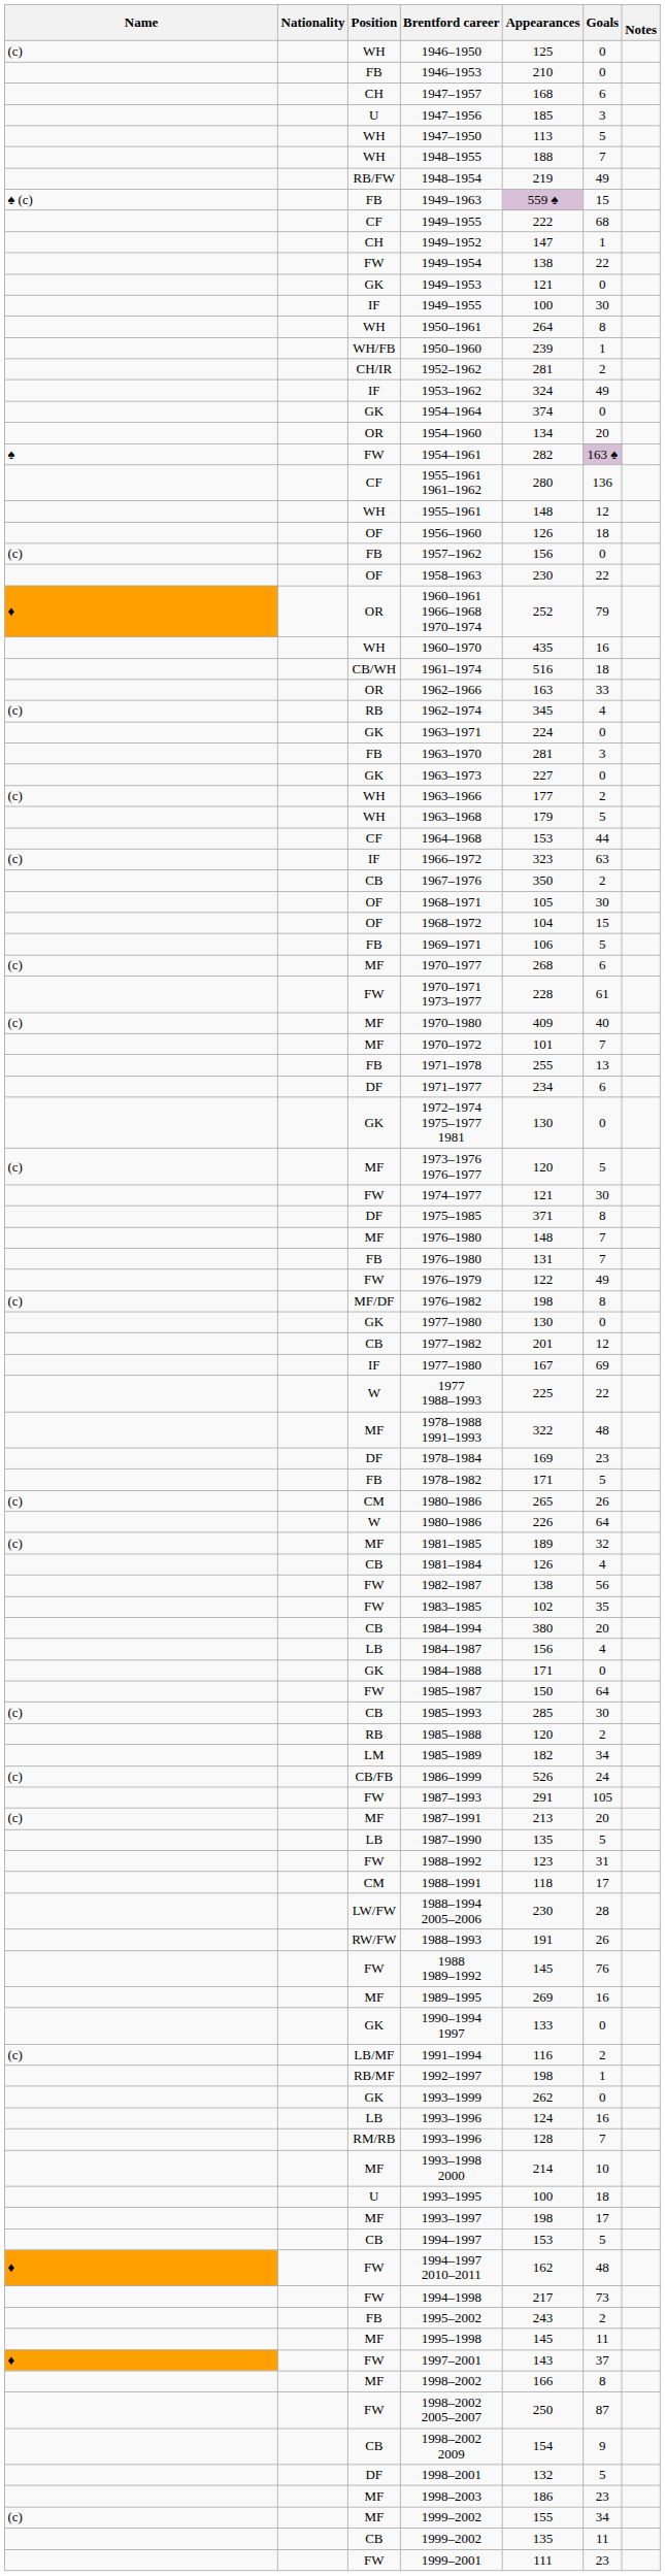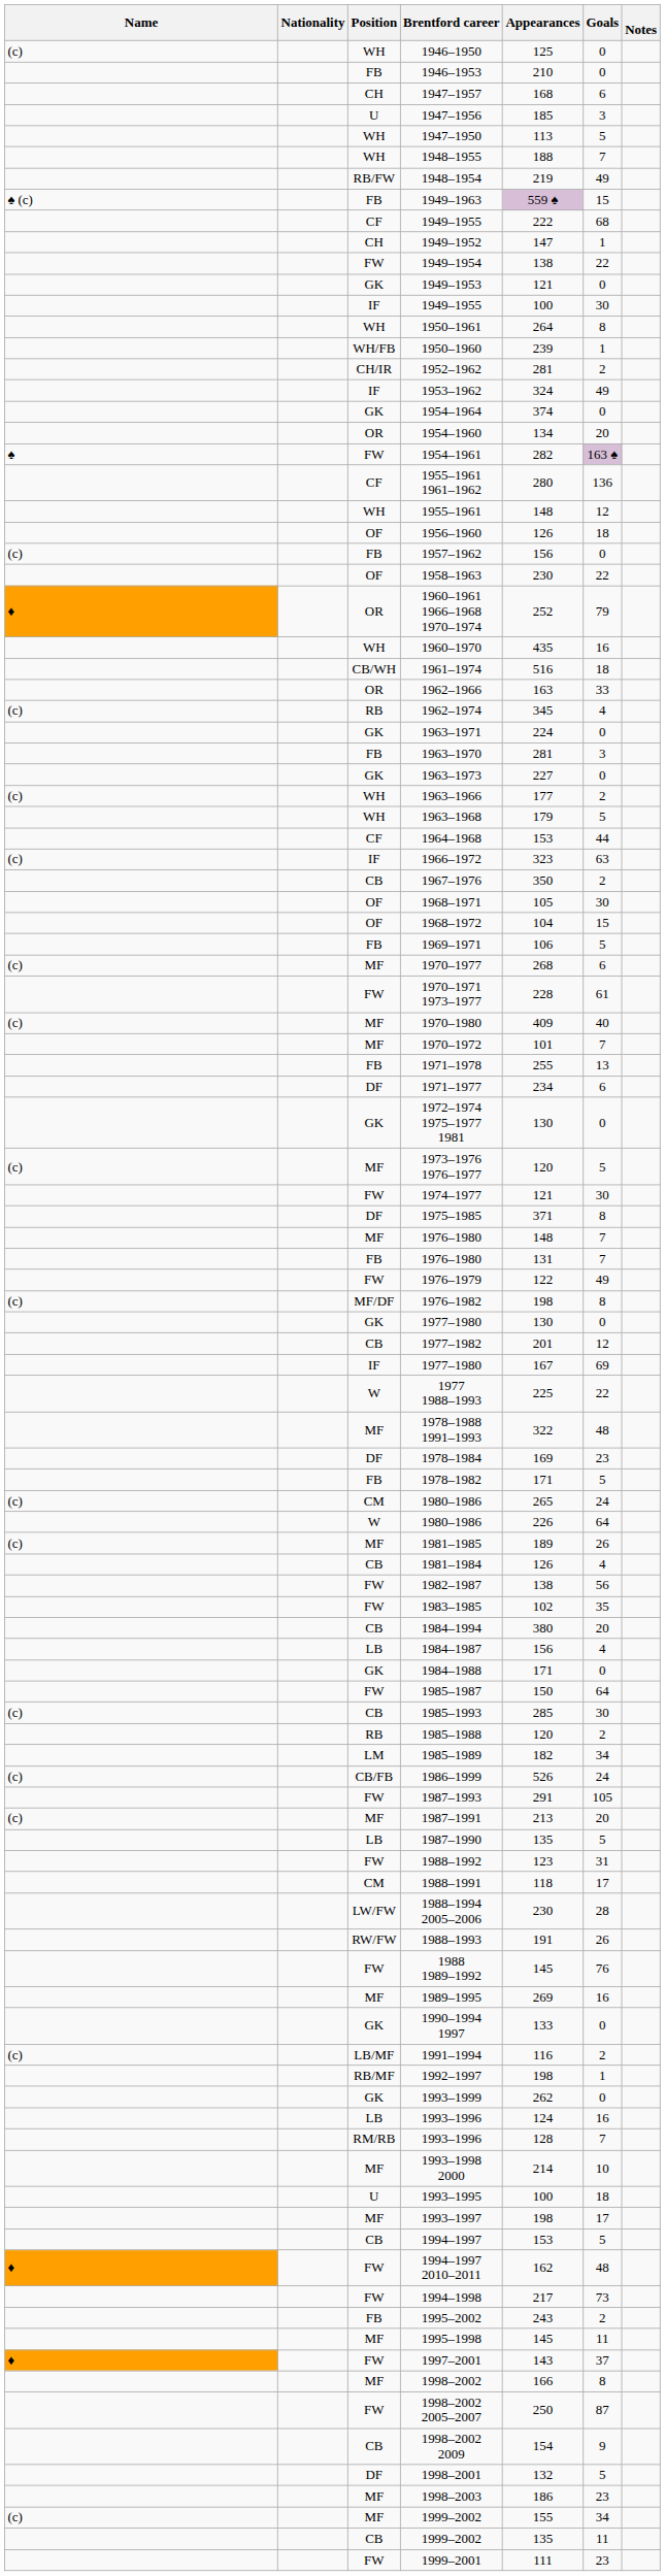 <table class="wikitable sortable" style="text-align: center;">
 <tr>
 <th style="width:20em">Name</th>
 <th>Nationality</th>
 <th>Position</th>
 <th>Brentford career</th>
 <th>Appearances</th>
 <th>Goals</th>
 <th><br>Notes</th>
 </tr>
 <tr>
 <td style="text-align:left;"> (c)</td>
 <td style="text-align:left;"></td>
 <td>WH</td>
 <td>1946–1950</td>
 <td>125</td>
 <td>0</td>
 <td></td>
 </tr>
 <tr>
 <td style="text-align:left;"></td>
 <td style="text-align:left;"></td>
 <td>FB</td>
 <td>1946–1953</td>
 <td>210</td>
 <td>0</td>
 <td></td>
 </tr>
 <tr>
 <td style="text-align:left;"></td>
 <td style="text-align:left;"></td>
 <td>CH</td>
 <td>1947–1957</td>
 <td>168</td>
 <td>6</td>
 <td></td>
 </tr>
 <tr>
 <td style="text-align:left;"></td>
 <td align="left"></td>
 <td>U</td>
 <td>1947–1956</td>
 <td>185</td>
 <td>3</td>
 <td></td>
 </tr>
 <tr>
 <td style="text-align:left;"></td>
 <td align="left"></td>
 <td>WH</td>
 <td>1947–1950</td>
 <td>113</td>
 <td>5</td>
 <td></td>
 </tr>
 <tr>
 <td style="text-align:left;"></td>
 <td style="text-align:left;"></td>
 <td>WH</td>
 <td>1948–1955</td>
 <td>188</td>
 <td>7</td>
 <td></td>
 </tr>
 <tr>
 <td style="text-align:left;"></td>
 <td align="left"></td>
 <td>RB/FW</td>
 <td>1948–1954</td>
 <td>219</td>
 <td>49</td>
 <td></td>
 </tr>
 <tr>
 <td style="text-align:left;"> ♠ (c)</td>
 <td style="text-align:left;"></td>
 <td>FB</td>
 <td>1949–1963</td>
 <td style="background:thistle;">559 ♠</td>
 <td>15</td>
 <td></td>
 </tr>
 <tr>
 <td style="text-align:left;"></td>
 <td style="text-align:left;"></td>
 <td>CF</td>
 <td>1949–1955</td>
 <td>222</td>
 <td>68</td>
 <td></td>
 </tr>
 <tr>
 <td style="text-align:left;"></td>
 <td align="left"></td>
 <td>CH</td>
 <td>1949–1952</td>
 <td>147</td>
 <td>1</td>
 <td></td>
 </tr>
 <tr>
 <td style="text-align:left;"></td>
 <td align="left"></td>
 <td>FW</td>
 <td>1949–1954</td>
 <td>138</td>
 <td>22</td>
 <td></td>
 </tr>
 <tr>
 <td style="text-align:left;"></td>
 <td align="left"></td>
 <td>GK</td>
 <td>1949–1953</td>
 <td>121</td>
 <td>0</td>
 <td></td>
 </tr>
 <tr>
 <td style="text-align:left;"></td>
 <td style="text-align:left;"></td>
 <td>IF</td>
 <td>1949–1955</td>
 <td>100</td>
 <td>30</td>
 <td></td>
 </tr>
 <tr>
 <td style="text-align:left;"></td>
 <td align="left"></td>
 <td>WH</td>
 <td>1950–1961</td>
 <td>264</td>
 <td>8</td>
 <td></td>
 </tr>
 <tr>
 <td style="text-align:left;"></td>
 <td style="text-align:left;"></td>
 <td>WH/FB</td>
 <td>1950–1960</td>
 <td>239</td>
 <td>1</td>
 <td></td>
 </tr>
 <tr>
 <td style="text-align:left;"></td>
 <td align="left"></td>
 <td>CH/IR</td>
 <td>1952–1962</td>
 <td>281</td>
 <td>2</td>
 <td></td>
 </tr>
 <tr>
 <td style="text-align:left;"></td>
 <td align="left"></td>
 <td>IF</td>
 <td>1953–1962</td>
 <td>324</td>
 <td>49</td>
 <td><br></td>
 </tr>
 <tr>
 <td style="text-align:left;"></td>
 <td align="left"></td>
 <td>GK</td>
 <td>1954–1964</td>
 <td>374</td>
 <td>0</td>
 <td></td>
 </tr>
 <tr>
 <td style="text-align:left;"></td>
 <td align="left"></td>
 <td>OR</td>
 <td>1954–1960</td>
 <td>134</td>
 <td>20</td>
 <td></td>
 </tr>
 <tr>
 <td style="text-align:left;"> ♠</td>
 <td align="left"></td>
 <td>FW</td>
 <td>1954–1961</td>
 <td>282</td>
 <td style="background:thistle;">163 ♠</td>
 <td></td>
 </tr>
 <tr>
 <td style="text-align:left;"></td>
 <td align="left"></td>
 <td>CF</td>
 <td>1955–1961<br>1961–1962</td>
 <td>280</td>
 <td>136</td>
 <td><br></td>
 </tr>
 <tr>
 <td style="text-align:left;"></td>
 <td style="text-align:left;"></td>
 <td>WH</td>
 <td>1955–1961</td>
 <td>148</td>
 <td>12</td>
 <td></td>
 </tr>
 <tr>
 <td style="text-align:left;"></td>
 <td style="text-align:left;"></td>
 <td>OF</td>
 <td>1956–1960</td>
 <td>126</td>
 <td>18</td>
 <td></td>
 </tr>
 <tr>
 <td style="text-align:left;"> (c)</td>
 <td align="left"></td>
 <td>FB</td>
 <td>1957–1962</td>
 <td>156</td>
 <td>0</td>
 <td></td>
 </tr>
 <tr>
 <td style="text-align:left;"></td>
 <td style="text-align:left;"></td>
 <td>OF</td>
 <td>1958–1963</td>
 <td>230</td>
 <td>22</td>
 <td></td>
 </tr>
 <tr>
 <td style="text-align:left; background:#ffa000;"> ♦</td>
 <td align="left"></td>
 <td>OR</td>
 <td>1960–1961<br>1966–1968<br>1970–1974</td>
 <td>252</td>
 <td>79</td>
 <td></td>
 </tr>
 <tr>
 <td style="text-align:left;"></td>
 <td style="text-align:left;"></td>
 <td>WH</td>
 <td>1960–1970</td>
 <td>435</td>
 <td>16</td>
 <td></td>
 </tr>
 <tr>
 <td style="text-align:left;"></td>
 <td style="text-align:left;"></td>
 <td>CB/WH</td>
 <td>1961–1974</td>
 <td>516</td>
 <td>18</td>
 <td></td>
 </tr>
 <tr>
 <td style="text-align:left;"></td>
 <td align="left"></td>
 <td>OR</td>
 <td>1962–1966</td>
 <td>163</td>
 <td>33</td>
 <td></td>
 </tr>
 <tr>
 <td style="text-align:left;"> (c)</td>
 <td align="left"></td>
 <td>RB</td>
 <td>1962–1974</td>
 <td>345</td>
 <td>4</td>
 <td></td>
 </tr>
 <tr>
 <td style="text-align:left;"></td>
 <td style="text-align:left;"></td>
 <td>GK</td>
 <td>1963–1971</td>
 <td>224</td>
 <td>0</td>
 <td></td>
 </tr>
 <tr>
 <td style="text-align:left;"></td>
 <td style="text-align:left;"></td>
 <td>FB</td>
 <td>1963–1970</td>
 <td>281</td>
 <td>3</td>
 <td></td>
 </tr>
 <tr>
 <td style="text-align:left;"></td>
 <td align="left"></td>
 <td>GK</td>
 <td>1963–1973</td>
 <td>227</td>
 <td>0</td>
 <td></td>
 </tr>
 <tr>
 <td style="text-align:left;"> (c)</td>
 <td style="text-align:left;"></td>
 <td>WH</td>
 <td>1963–1966</td>
 <td>177</td>
 <td>2</td>
 <td></td>
 </tr>
 <tr>
 <td style="text-align:left;"></td>
 <td style="text-align:left;"></td>
 <td>WH</td>
 <td>1963–1968</td>
 <td>179</td>
 <td>5</td>
 <td></td>
 </tr>
 <tr>
 <td style="text-align:left;"></td>
 <td style="text-align:left;"></td>
 <td>CF</td>
 <td>1964–1968</td>
 <td>153</td>
 <td>44</td>
 <td></td>
 </tr>
 <tr>
 <td style="text-align:left;"> (c)</td>
 <td style="text-align:left;"></td>
 <td>IF</td>
 <td>1966–1972</td>
 <td>323</td>
 <td>63</td>
 <td></td>
 </tr>
 <tr>
 <td style="text-align:left;"></td>
 <td style="text-align:left;"></td>
 <td>CB</td>
 <td>1967–1976</td>
 <td>350</td>
 <td>2</td>
 <td></td>
 </tr>
 <tr>
 <td style="text-align:left;"></td>
 <td style="text-align:left;"></td>
 <td>OF</td>
 <td>1968–1971</td>
 <td>105</td>
 <td>30</td>
 <td></td>
 </tr>
 <tr>
 <td style="text-align:left;"></td>
 <td style="text-align:left;"></td>
 <td>OF</td>
 <td>1968–1972</td>
 <td>104</td>
 <td>15</td>
 <td></td>
 </tr>
 <tr>
 <td style="text-align:left;"></td>
 <td style="text-align:left;"></td>
 <td>FB</td>
 <td>1969–1971</td>
 <td>106</td>
 <td>5</td>
 <td></td>
 </tr>
 <tr>
 <td style="text-align:left;"> (c)</td>
 <td style="text-align:left;"></td>
 <td>MF</td>
 <td>1970–1977</td>
 <td>268</td>
 <td>6</td>
 <td></td>
 </tr>
 <tr>
 <td style="text-align:left;"></td>
 <td style="text-align:left;"></td>
 <td>FW</td>
 <td>1970–1971<br>1973–1977</td>
 <td>228</td>
 <td>61</td>
 <td></td>
 </tr>
 <tr>
 <td style="text-align:left;"> (c)</td>
 <td style="text-align:left;"></td>
 <td>MF</td>
 <td>1970–1980</td>
 <td>409</td>
 <td>40</td>
 <td></td>
 </tr>
 <tr>
 <td style="text-align:left;"></td>
 <td style="text-align:left;"></td>
 <td>MF</td>
 <td>1970–1972</td>
 <td>101</td>
 <td>7</td>
 <td></td>
 </tr>
 <tr>
 <td style="text-align:left;"></td>
 <td style="text-align:left;"></td>
 <td>FB</td>
 <td>1971–1978</td>
 <td>255</td>
 <td>13</td>
 <td></td>
 </tr>
 <tr>
 <td style="text-align:left;"></td>
 <td align="left"></td>
 <td>DF</td>
 <td>1971–1977</td>
 <td>234</td>
 <td>6</td>
 <td></td>
 </tr>
 <tr>
 <td style="text-align:left;"></td>
 <td align="left"></td>
 <td>GK</td>
 <td>1972–1974<br>1975–1977<br>1981</td>
 <td>130</td>
 <td>0</td>
 <td></td>
 </tr>
 <tr>
 <td style="text-align:left;"> (c)</td>
 <td style="text-align:left;"></td>
 <td>MF</td>
 <td>1973–1976<br>1976–1977</td>
 <td>120</td>
 <td>5</td>
 <td></td>
 </tr>
 <tr>
 <td style="text-align:left;"></td>
 <td align="left"></td>
 <td>FW</td>
 <td>1974–1977</td>
 <td>121</td>
 <td>30</td>
 <td></td>
 </tr>
 <tr>
 <td style="text-align:left;"></td>
 <td align="left"></td>
 <td>DF</td>
 <td>1975–1985</td>
 <td>371</td>
 <td>8</td>
 <td><br></td>
 </tr>
 <tr>
 <td style="text-align:left;"></td>
 <td align="left"></td>
 <td>MF</td>
 <td>1976–1980</td>
 <td>148</td>
 <td>7</td>
 <td></td>
 </tr>
 <tr>
 <td style="text-align:left;"></td>
 <td align="left"></td>
 <td>FB</td>
 <td>1976–1980</td>
 <td>131</td>
 <td>7</td>
 <td></td>
 </tr>
 <tr>
 <td style="text-align:left;"></td>
 <td align="left"></td>
 <td>FW</td>
 <td>1976–1979</td>
 <td>122</td>
 <td>49</td>
 <td></td>
 </tr>
 <tr>
 <td style="text-align:left;"> (c)</td>
 <td align="left"></td>
 <td>MF/DF</td>
 <td>1976–1982</td>
 <td>198</td>
 <td>8</td>
 <td></td>
 </tr>
 <tr>
 <td style="text-align:left;"></td>
 <td align="left"></td>
 <td>GK</td>
 <td>1977–1980</td>
 <td>130</td>
 <td>0</td>
 <td></td>
 </tr>
 <tr>
 <td style="text-align:left;"></td>
 <td align="left"></td>
 <td>CB</td>
 <td>1977–1982</td>
 <td>201</td>
 <td>12</td>
 <td></td>
 </tr>
 <tr>
 <td style="text-align:left;"></td>
 <td align="left"></td>
 <td>IF</td>
 <td>1977–1980</td>
 <td>167</td>
 <td>69</td>
 <td></td>
 </tr>
 <tr>
 <td style="text-align:left;"></td>
 <td style="text-align:left;"></td>
 <td>W</td>
 <td>1977<br>1988–1993</td>
 <td>225</td>
 <td>22</td>
 <td></td>
 </tr>
 <tr>
 <td style="text-align:left;"></td>
 <td align="left"></td>
 <td>MF</td>
 <td>1978–1988<br>1991–1993</td>
 <td>322</td>
 <td>48</td>
 <td></td>
 </tr>
 <tr>
 <td style="text-align:left;"></td>
 <td style="text-align:left;"></td>
 <td>DF</td>
 <td>1978–1984</td>
 <td>169</td>
 <td>23</td>
 <td></td>
 </tr>
 <tr>
 <td style="text-align:left;"></td>
 <td style="text-align:left;"></td>
 <td>FB</td>
 <td>1978–1982</td>
 <td>171</td>
 <td>5</td>
 <td></td>
 </tr>
 <tr>
 <td style="text-align:left;"> (c)</td>
 <td align="left"></td>
 <td>CM</td>
 <td>1980–1986</td>
 <td>265</td>
-<td>26</td>
+<td>24</td>
 <td></td>
 </tr>
 <tr>
 <td style="text-align:left;"></td>
 <td style="text-align:left;"></td>
 <td>W</td>
 <td>1980–1986</td>
 <td>226</td>
 <td>64</td>
 <td><br></td>
 </tr>
 <tr>
 <td style="text-align:left;"> (c)</td>
 <td align="left"></td>
 <td>MF</td>
 <td>1981–1985</td>
 <td>189</td>
-<td>32</td>
+<td>26</td>
 <td></td>
 </tr>
 <tr>
 <td style="text-align:left;"></td>
 <td align="left"></td>
 <td>CB</td>
 <td>1981–1984</td>
 <td>126</td>
 <td>4</td>
 <td></td>
 </tr>
 <tr>
 <td style="text-align:left;"></td>
 <td align="left"></td>
 <td>FW</td>
 <td>1982–1987</td>
 <td>138</td>
 <td>56</td>
 <td></td>
 </tr>
 <tr>
 <td style="text-align:left;"></td>
 <td align="left"></td>
 <td>FW</td>
 <td>1983–1985</td>
 <td>102</td>
 <td>35</td>
 <td></td>
 </tr>
 <tr>
 <td style="text-align:left;"></td>
 <td align="left"></td>
 <td>CB</td>
 <td>1984–1994</td>
 <td>380</td>
 <td>20</td>
 <td></td>
 </tr>
 <tr>
 <td style="text-align:left;"></td>
 <td style="text-align:left;"></td>
 <td>LB</td>
 <td>1984–1987</td>
 <td>156</td>
 <td>4</td>
 <td></td>
 </tr>
 <tr>
 <td style="text-align:left;"></td>
 <td align="left"></td>
 <td>GK</td>
 <td>1984–1988</td>
 <td>171</td>
 <td>0</td>
 <td></td>
 </tr>
 <tr>
 <td style="text-align:left;"></td>
 <td align="left"></td>
 <td>FW</td>
 <td>1985–1987</td>
 <td>150</td>
 <td>64</td>
 <td></td>
 </tr>
 <tr>
 <td style="text-align:left;"> (c)</td>
 <td align="left"></td>
 <td>CB</td>
 <td>1985–1993</td>
 <td>285</td>
 <td>30</td>
 <td></td>
 </tr>
 <tr>
 <td style="text-align:left;"></td>
 <td align="left"></td>
 <td>RB</td>
 <td>1985–1988</td>
 <td>120</td>
 <td>2</td>
 <td></td>
 </tr>
 <tr>
 <td style="text-align:left;"></td>
 <td align="left"></td>
 <td>LM</td>
 <td>1985–1989</td>
 <td>182</td>
 <td>34</td>
 <td></td>
 </tr>
 <tr>
 <td style="text-align:left;"> (c)</td>
 <td style="text-align:left;"></td>
 <td>CB/FB</td>
 <td>1986–1999</td>
 <td>526</td>
 <td>24</td>
 <td></td>
 </tr>
 <tr>
 <td style="text-align:left;"></td>
 <td align="left"></td>
 <td>FW</td>
 <td>1987–1993</td>
 <td>291</td>
 <td>105</td>
 <td></td>
 </tr>
 <tr>
 <td style="text-align:left;"> (c)</td>
 <td align="left"></td>
 <td>MF</td>
 <td>1987–1991</td>
 <td>213</td>
 <td>20</td>
 <td></td>
 </tr>
 <tr>
 <td style="text-align:left;"></td>
 <td style="text-align:left;"></td>
 <td>LB</td>
 <td>1987–1990</td>
 <td>135</td>
 <td>5</td>
 <td></td>
 </tr>
 <tr>
 <td style="text-align:left;"></td>
 <td style="text-align:left;"></td>
 <td>FW</td>
 <td>1988–1992</td>
 <td>123</td>
 <td>31</td>
 <td></td>
 </tr>
 <tr>
 <td style="text-align:left;"></td>
 <td align="left"></td>
 <td>CM</td>
 <td>1988–1991</td>
 <td>118</td>
 <td>17</td>
 <td></td>
 </tr>
 <tr>
 <td style="text-align:left;"></td>
 <td style="text-align:left;"></td>
 <td>LW/FW</td>
 <td>1988–1994<br>2005–2006</td>
 <td>230</td>
 <td>28</td>
 <td><br></td>
 </tr>
 <tr>
 <td style="text-align:left;"></td>
 <td align="left"></td>
 <td>RW/FW</td>
 <td>1988–1993</td>
 <td>191</td>
 <td>26</td>
 <td></td>
 </tr>
 <tr>
 <td style="text-align:left;"></td>
 <td align="left"></td>
 <td>FW</td>
 <td>1988<br>1989–1992</td>
 <td>145</td>
 <td>76</td>
 <td><br></td>
 </tr>
 <tr>
 <td style="text-align:left;"></td>
 <td align="left"></td>
 <td>MF</td>
 <td>1989–1995</td>
 <td>269</td>
 <td>16</td>
 <td></td>
 </tr>
 <tr>
 <td style="text-align:left;"></td>
 <td style="text-align:left;"></td>
 <td>GK</td>
 <td>1990–1994<br>1997</td>
 <td>133</td>
 <td>0</td>
 <td></td>
 </tr>
 <tr>
 <td style="text-align:left;"> (c)</td>
 <td align="left"></td>
 <td>LB/MF</td>
 <td>1991–1994</td>
 <td>116</td>
 <td>2</td>
 <td></td>
 </tr>
 <tr>
 <td style="text-align:left;"></td>
 <td align="left"></td>
 <td>RB/MF</td>
 <td>1992–1997</td>
 <td>198</td>
 <td>1</td>
 <td></td>
 </tr>
 <tr>
 <td style="text-align:left;"></td>
 <td align="left"></td>
 <td>GK</td>
 <td>1993–1999</td>
 <td>262</td>
 <td>0</td>
 <td></td>
 </tr>
 <tr>
 <td style="text-align:left;"></td>
 <td align="left"></td>
 <td>LB</td>
 <td>1993–1996</td>
 <td>124</td>
 <td>16</td>
 <td></td>
 </tr>
 <tr>
 <td style="text-align:left;"></td>
 <td style="text-align:left;"></td>
 <td>RM/RB</td>
 <td>1993–1996</td>
 <td>128</td>
 <td>7</td>
 <td></td>
 </tr>
 <tr>
 <td style="text-align:left;"></td>
 <td style="text-align:left;"></td>
 <td>MF</td>
 <td>1993–1998<br>2000</td>
 <td>214</td>
 <td>10</td>
 <td></td>
 </tr>
 <tr>
 <td style="text-align:left;"></td>
 <td align="left"></td>
 <td>U</td>
 <td>1993–1995</td>
 <td>100</td>
 <td>18</td>
 <td></td>
 </tr>
 <tr>
 <td style="text-align:left;"></td>
 <td style="text-align:left;"></td>
 <td>MF</td>
 <td>1993–1997</td>
 <td>198</td>
 <td>17</td>
 <td></td>
 </tr>
 <tr>
 <td style="text-align:left;"></td>
 <td style="text-align:left;"></td>
 <td>CB</td>
 <td>1994–1997</td>
 <td>153</td>
 <td>5</td>
 <td></td>
 </tr>
 <tr>
 <td style="text-align:left; background:#ffa000;"> ♦</td>
 <td style="text-align:left;"></td>
 <td>FW</td>
 <td>1994–1997<br>2010–2011</td>
 <td>162</td>
 <td>48</td>
 <td></td>
 </tr>
 <tr>
 <td style="text-align:left;"></td>
 <td style="text-align:left;"></td>
 <td>FW</td>
 <td>1994–1998</td>
 <td>217</td>
 <td>73</td>
 <td></td>
 </tr>
 <tr>
 <td style="text-align:left;"></td>
 <td style="text-align:left;"></td>
 <td>FB</td>
 <td>1995–2002</td>
 <td>243</td>
 <td>2</td>
 <td></td>
 </tr>
 <tr>
 <td style="text-align:left;"></td>
 <td style="text-align:left;"></td>
 <td>MF</td>
 <td>1995–1998</td>
 <td>145</td>
 <td>11</td>
 <td></td>
 </tr>
 <tr>
 <td style="text-align:left; background:#ffa000;"> ♦</td>
 <td style="text-align:left;"></td>
 <td>FW</td>
 <td>1997–2001</td>
 <td>143</td>
 <td>37</td>
 <td></td>
 </tr>
 <tr>
 <td style="text-align:left;"></td>
 <td style="text-align:left;"></td>
 <td>MF</td>
 <td>1998–2002</td>
 <td>166</td>
 <td>8</td>
 <td></td>
 </tr>
 <tr>
 <td style="text-align:left;"><strong></strong></td>
 <td style="text-align:left;"></td>
 <td>FW</td>
 <td>1998–2002<br>2005–2007</td>
 <td>250</td>
 <td>87</td>
 <td></td>
 </tr>
 <tr>
 <td style="text-align:left;"></td>
 <td style="text-align:left;"></td>
 <td>CB</td>
 <td>1998–2002<br>2009</td>
 <td>154</td>
 <td>9</td>
 <td></td>
 </tr>
 <tr>
 <td style="text-align:left;"></td>
 <td style="text-align:left;"></td>
 <td>DF</td>
 <td>1998–2001</td>
 <td>132</td>
 <td>5</td>
 <td></td>
 </tr>
 <tr>
 <td style="text-align:left;"></td>
 <td style="text-align:left;"></td>
 <td>MF</td>
 <td>1998–2003</td>
 <td>186</td>
 <td>23</td>
 <td></td>
 </tr>
 <tr>
 <td style="text-align:left;"><strong></strong> (c)</td>
 <td style="text-align:left;"></td>
 <td>MF</td>
 <td>1999–2002</td>
 <td>155</td>
 <td>34</td>
 <td></td>
 </tr>
 <tr>
 <td style="text-align:left;"><strong></strong></td>
 <td style="text-align:left;"></td>
 <td>CB</td>
 <td>1999–2002</td>
 <td>135</td>
 <td>11</td>
 <td></td>
 </tr>
 <tr>
 <td style="text-align:left;"></td>
 <td style="text-align:left;"></td>
 <td>FW</td>
 <td>1999–2001</td>
 <td>111</td>
 <td>23</td>
 <td></td>
 </tr>
 </table>
